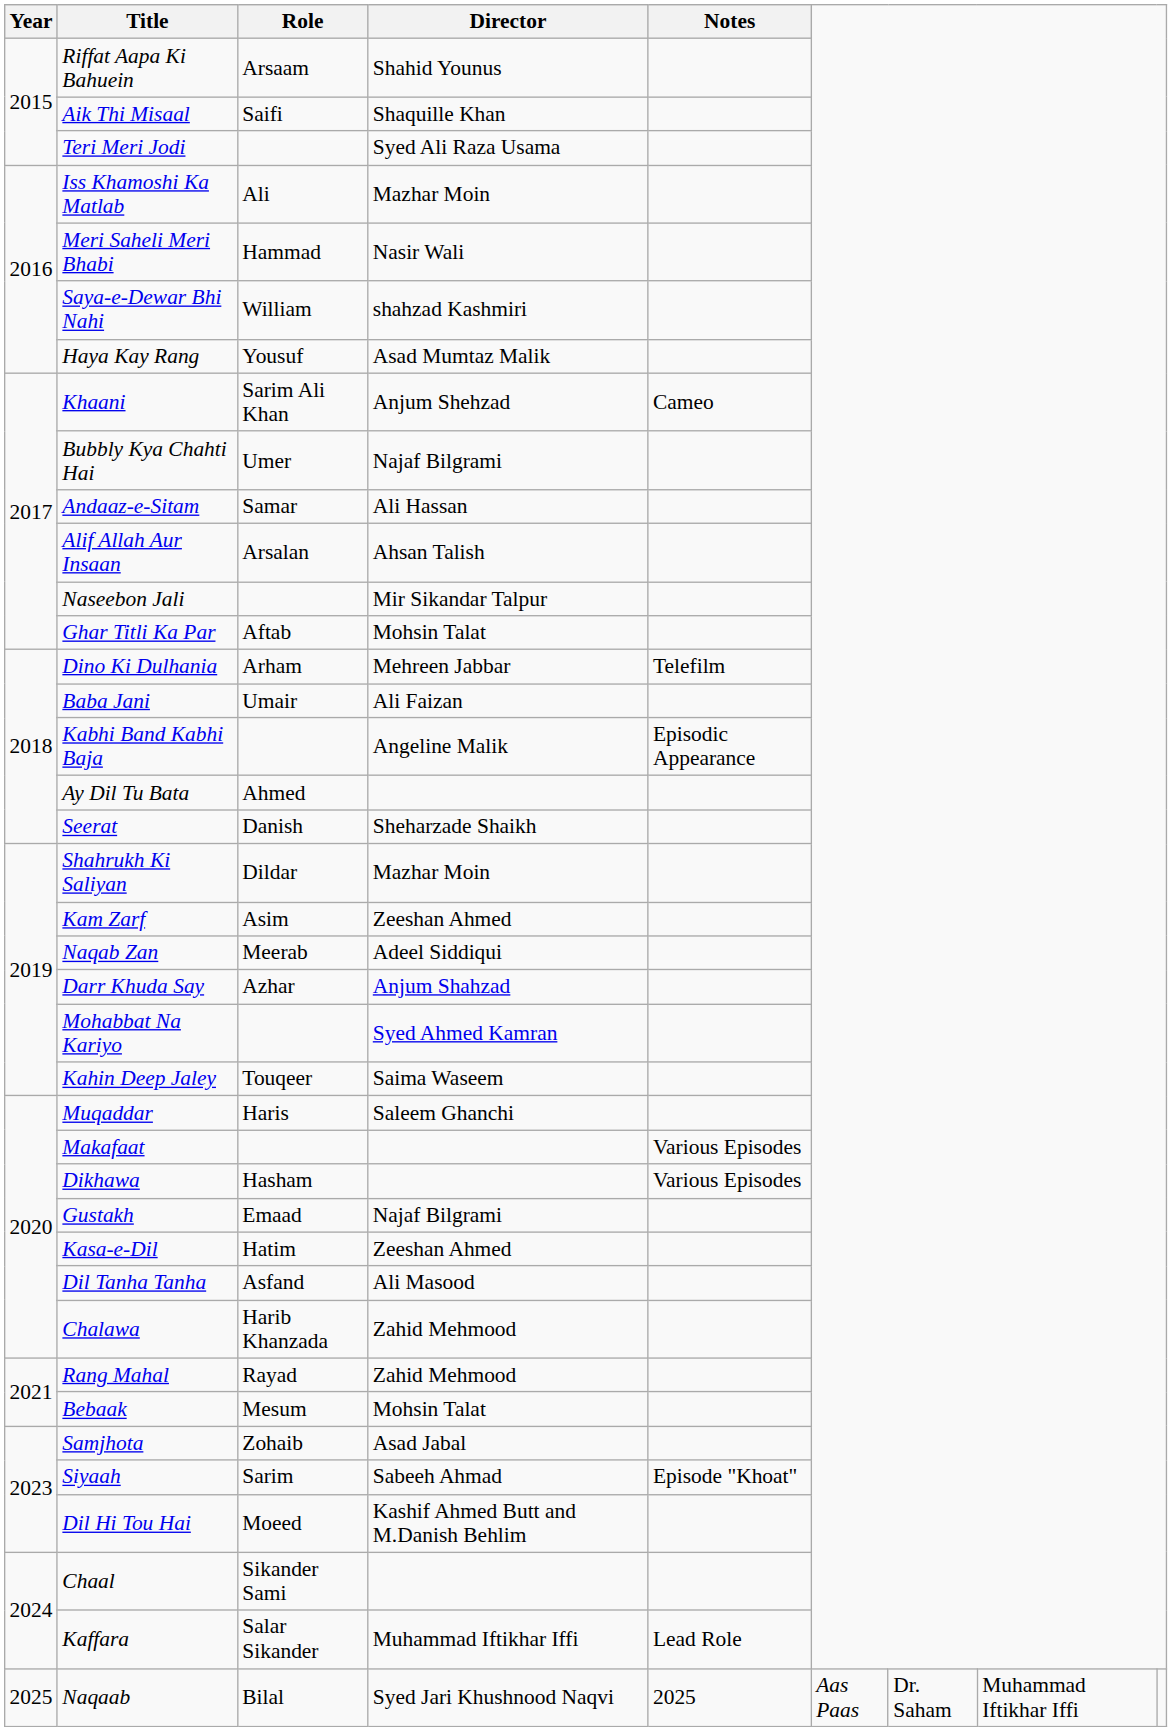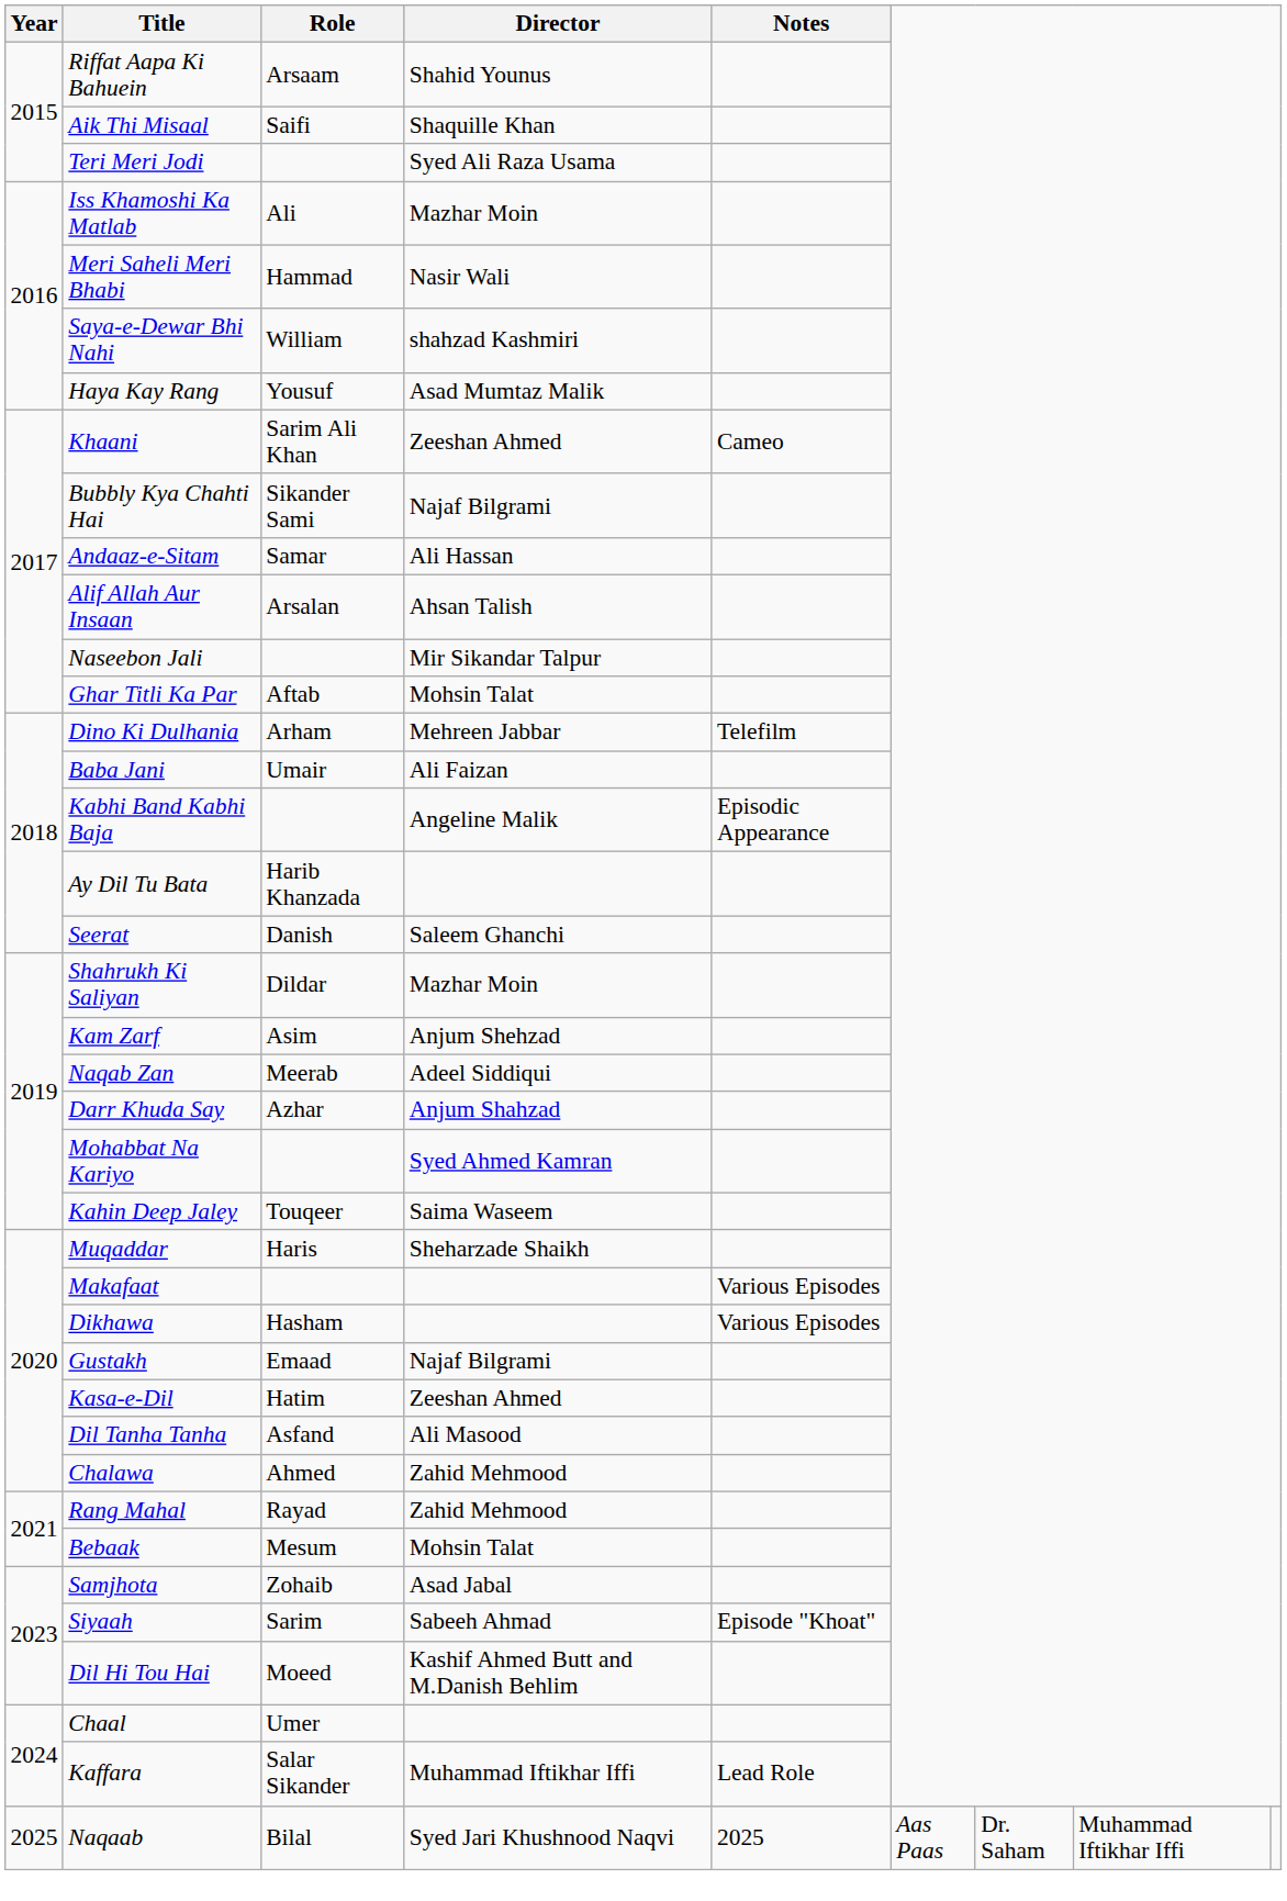 <table class="wikitable sortable plainrowheaders">
 <tr style="background:#ccc; text-align:center;">
 <th>Year</th>
 <th>Title</th>
 <th>Role</th>
 <th>Director</th>
 <th>Notes</th>
 </tr>
 <tr>
 <td rowspan="3">2015</td>
 <td><em>Riffat Aapa Ki Bahuein</em></td>
 <td>Arsaam</td>
 <td>Shahid Younus</td>
 <td></td>
 </tr>
 <tr>
 <td><em><a href='#'>Aik Thi Misaal</a></em></td>
 <td>Saifi</td>
 <td>Shaquille Khan</td>
 <td></td>
 </tr>
 <tr>
 <td><em><a href='#'>Teri Meri Jodi</a></em></td>
 <td></td>
 <td>Syed Ali Raza Usama</td>
 <td></td>
 </tr>
 <tr>
 <td rowspan="4">2016</td>
 <td><em><a href='#'>Iss Khamoshi Ka Matlab</a></em></td>
 <td>Ali</td>
 <td>Mazhar Moin</td>
 <td></td>
 </tr>
 <tr>
 <td><em><a href='#'>Meri Saheli Meri Bhabi</a></em></td>
 <td>Hammad</td>
 <td>Nasir Wali</td>
 <td></td>
 </tr>
 <tr>
 <td><em><a href='#'>Saya-e-Dewar Bhi Nahi</a></em></td>
 <td>William</td>
 <td>shahzad Kashmiri</td>
 <td></td>
 </tr>
 <tr>
 <td><em>Haya Kay Rang</em></td>
 <td>Yousuf</td>
 <td>Asad Mumtaz Malik</td>
 <td></td>
 </tr>
 <tr>
 <td rowspan="6">2017</td>
 <td><em><a href='#'>Khaani</a></em></td>
 <td>Sarim Ali Khan</td>
-<td>Anjum Shehzad</td>
+<td>Zeeshan Ahmed</td>
 <td>Cameo</td>
 </tr>
 <tr>
 <td><em>Bubbly Kya Chahti Hai</em></td>
-<td>Umer</td>
+<td>Sikander Sami</td>
 <td>Najaf Bilgrami</td>
 <td></td>
 </tr>
 <tr>
 <td><em><a href='#'>Andaaz-e-Sitam</a></em></td>
 <td>Samar</td>
 <td>Ali Hassan</td>
 <td></td>
 </tr>
 <tr>
 <td><em><a href='#'>Alif Allah Aur Insaan</a></em></td>
 <td>Arsalan</td>
 <td>Ahsan Talish</td>
 <td></td>
 </tr>
 <tr>
 <td><em>Naseebon Jali</em></td>
 <td></td>
 <td>Mir Sikandar Talpur</td>
 <td></td>
 </tr>
 <tr>
 <td><em><a href='#'>Ghar Titli Ka Par</a></em></td>
 <td>Aftab</td>
 <td>Mohsin Talat</td>
 <td></td>
 </tr>
 <tr>
 <td rowspan="5">2018</td>
 <td><em><a href='#'>Dino Ki Dulhania</a></em></td>
 <td>Arham</td>
 <td>Mehreen Jabbar</td>
 <td>Telefilm</td>
 </tr>
 <tr>
 <td><em><a href='#'>Baba Jani</a></em></td>
 <td>Umair</td>
 <td>Ali Faizan</td>
 <td></td>
 </tr>
 <tr>
 <td><em><a href='#'>Kabhi Band Kabhi Baja</a></em></td>
 <td></td>
 <td>Angeline Malik</td>
 <td>Episodic Appearance</td>
 </tr>
 <tr>
 <td><em>Ay Dil Tu Bata</em></td>
-<td>Ahmed</td>
+<td>Harib Khanzada</td>
 <td></td>
 <td></td>
 </tr>
 <tr>
 <td><em><a href='#'>Seerat</a></em></td>
 <td>Danish</td>
-<td>Sheharzade Shaikh</td>
+<td>Saleem Ghanchi</td>
 <td></td>
 </tr>
 <tr>
 <td rowspan="6">2019</td>
 <td><em><a href='#'>Shahrukh Ki Saliyan</a></em></td>
 <td>Dildar</td>
 <td>Mazhar Moin</td>
 <td></td>
 </tr>
 <tr>
 <td><em><a href='#'>Kam Zarf</a></em></td>
 <td>Asim</td>
-<td>Zeeshan Ahmed</td>
+<td>Anjum Shehzad</td>
 <td></td>
 </tr>
 <tr>
 <td><em><a href='#'>Naqab Zan</a></em></td>
 <td>Meerab</td>
 <td>Adeel Siddiqui</td>
 <td></td>
 </tr>
 <tr>
 <td><em><a href='#'>Darr Khuda Say</a></em></td>
 <td>Azhar</td>
 <td><a href='#'>Anjum Shahzad</a></td>
 <td></td>
 </tr>
 <tr>
 <td><em><a href='#'>Mohabbat Na Kariyo</a></em></td>
 <td></td>
 <td><a href='#'>Syed Ahmed Kamran</a></td>
 <td></td>
 </tr>
 <tr>
 <td><em><a href='#'>Kahin Deep Jaley</a></em></td>
 <td>Touqeer</td>
 <td>Saima Waseem</td>
 <td></td>
 </tr>
 <tr>
 <td rowspan="7">2020</td>
 <td><em><a href='#'>Muqaddar</a></em></td>
 <td>Haris</td>
-<td>Saleem Ghanchi</td>
+<td>Sheharzade Shaikh</td>
 <td></td>
 </tr>
 <tr>
 <td><em><a href='#'>Makafaat</a></em></td>
 <td></td>
 <td></td>
 <td>Various Episodes</td>
 </tr>
 <tr>
 <td><em><a href='#'>Dikhawa</a></em></td>
 <td>Hasham</td>
 <td></td>
 <td>Various Episodes</td>
 </tr>
 <tr>
 <td><em><a href='#'>Gustakh</a></em></td>
 <td>Emaad</td>
 <td>Najaf Bilgrami</td>
 <td></td>
 </tr>
 <tr>
 <td><em><a href='#'>Kasa-e-Dil</a></em></td>
 <td>Hatim</td>
 <td>Zeeshan Ahmed</td>
 <td></td>
 </tr>
 <tr>
 <td><em><a href='#'>Dil Tanha Tanha</a></em></td>
 <td>Asfand</td>
 <td>Ali Masood</td>
 <td></td>
 </tr>
 <tr>
 <td><em><a href='#'>Chalawa</a></em></td>
-<td>Harib Khanzada</td>
+<td>Ahmed</td>
 <td>Zahid Mehmood</td>
 <td></td>
 </tr>
 <tr>
 <td rowspan="2">2021</td>
 <td><em><a href='#'>Rang Mahal</a></em></td>
 <td>Rayad</td>
 <td>Zahid Mehmood</td>
 <td></td>
 </tr>
 <tr>
 <td><em><a href='#'>Bebaak</a></em></td>
 <td>Mesum</td>
 <td>Mohsin Talat</td>
 <td></td>
 </tr>
 <tr>
 <td Rowspan="3">2023</td>
 <td><em><a href='#'>Samjhota</a></em></td>
 <td>Zohaib</td>
 <td>Asad Jabal</td>
 <td></td>
 </tr>
 <tr>
 <td><em><a href='#'>Siyaah</a></em></td>
 <td>Sarim</td>
 <td>Sabeeh Ahmad</td>
 <td>Episode "Khoat"</td>
 </tr>
 <tr>
 <td><em><a href='#'>Dil Hi Tou Hai</a></em></td>
 <td>Moeed</td>
 <td>Kashif Ahmed Butt and M.Danish Behlim</td>
 <td></td>
 </tr>
 <tr>
 <td Rowspan="2">2024</td>
 <td><em>Chaal</em></td>
-<td>Sikander Sami</td>
+<td>Umer</td>
 <td></td>
 <td></td>
 </tr>
 <tr>
 <td><em>Kaffara</em></td>
 <td>Salar Sikander</td>
 <td>Muhammad Iftikhar Iffi</td>
 <td>Lead Role</td>
 </tr>
 <tr>
 <td>2025</td>
 <td><em>Naqaab</em></td>
 <td>Bilal</td>
 <td>Syed Jari Khushnood Naqvi</td>
 <td>2025</td>
 <td><em>Aas Paas</em></td>
 <td>Dr. Saham</td>
 <td>Muhammad Iftikhar Iffi</td>
 <td></td>
 </tr>
 </table>
